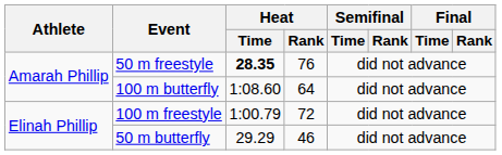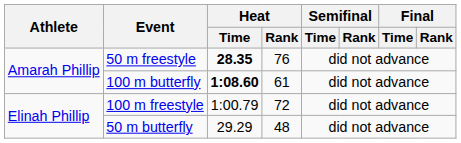 <table class=wikitable style="font-size:90%">
 <tr>
 <th rowspan="2">Athlete</th>
 <th rowspan="2">Event</th>
 <th colspan="2">Heat</th>
 <th colspan="2">Semifinal</th>
 <th colspan="2">Final</th>
 </tr>
 <tr style="font-size:95%">
 <th>Time</th>
 <th>Rank</th>
 <th>Time</th>
 <th>Rank</th>
 <th>Time</th>
 <th>Rank</th>
 </tr>
 <tr align=center>
 <td align=left rowspan=2><a href='#'>Amarah Phillip</a></td>
 <td align=left><a href='#'>50 m freestyle</a></td>
 <td><strong>28.35</strong></td>
 <td>76</td>
 <td colspan=4>did not advance</td>
 </tr>
 <tr align=center>
 <td align=left><a href='#'>100 m butterfly</a></td>
-<td>1:08.60</td>
-<td>64</td>
+<td><strong>1:08.60</strong></td>
+<td>61</td>
 <td colspan=4>did not advance</td>
 </tr>
 <tr align=center>
 <td align=left rowspan=2><a href='#'>Elinah Phillip</a></td>
 <td align=left><a href='#'>100 m freestyle</a></td>
 <td>1:00.79</td>
 <td>72</td>
 <td colspan=4>did not advance</td>
 </tr>
 <tr align=center>
 <td align=left><a href='#'>50 m butterfly</a></td>
 <td>29.29</td>
-<td>46</td>
+<td>48</td>
 <td colspan=4>did not advance</td>
 </tr>
 </table>
